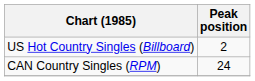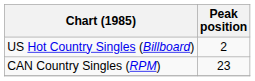 <table class="wikitable sortable">
 <tr>
 <th align="left">Chart (1985)</th>
 <th align="center">Peak<br>position</th>
 </tr>
 <tr>
 <td align="left">US <a href='#'>Hot Country Singles</a> (<em><a href='#'>Billboard</a></em>)</td>
 <td align="center">2</td>
 </tr>
 <tr>
 <td align="left">CAN Country Singles (<em><a href='#'>RPM</a></em>)</td>
-<td align="center">24</td>
+<td align="center">23</td>
 </tr>
 <tr>
 </tr>
 </table>
